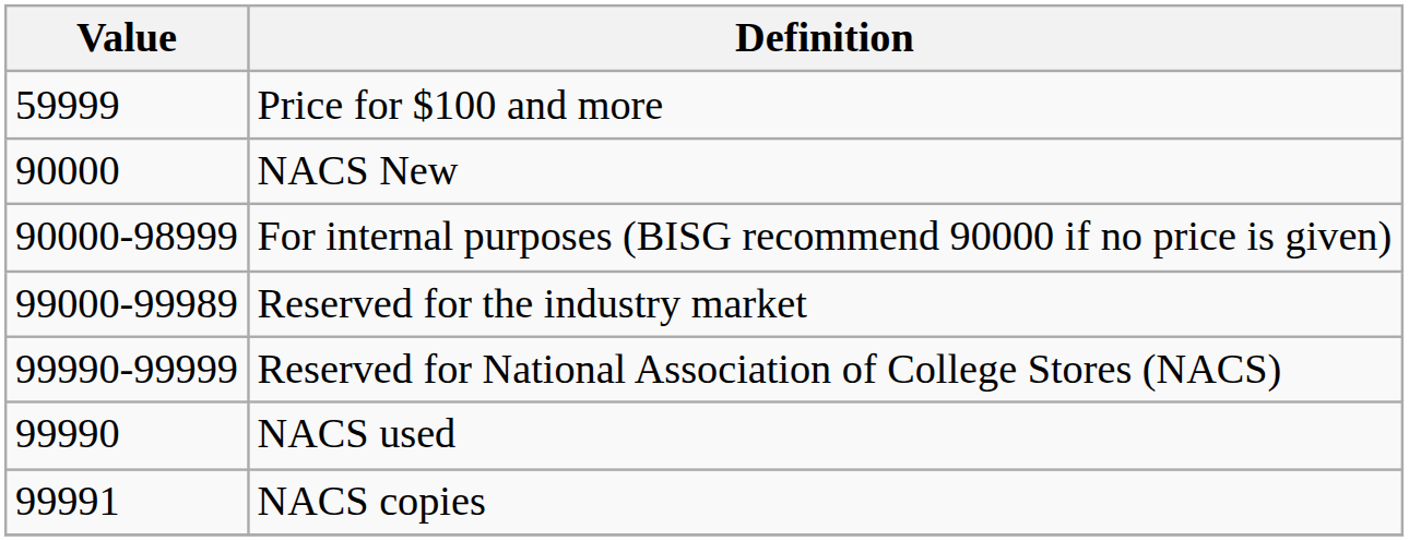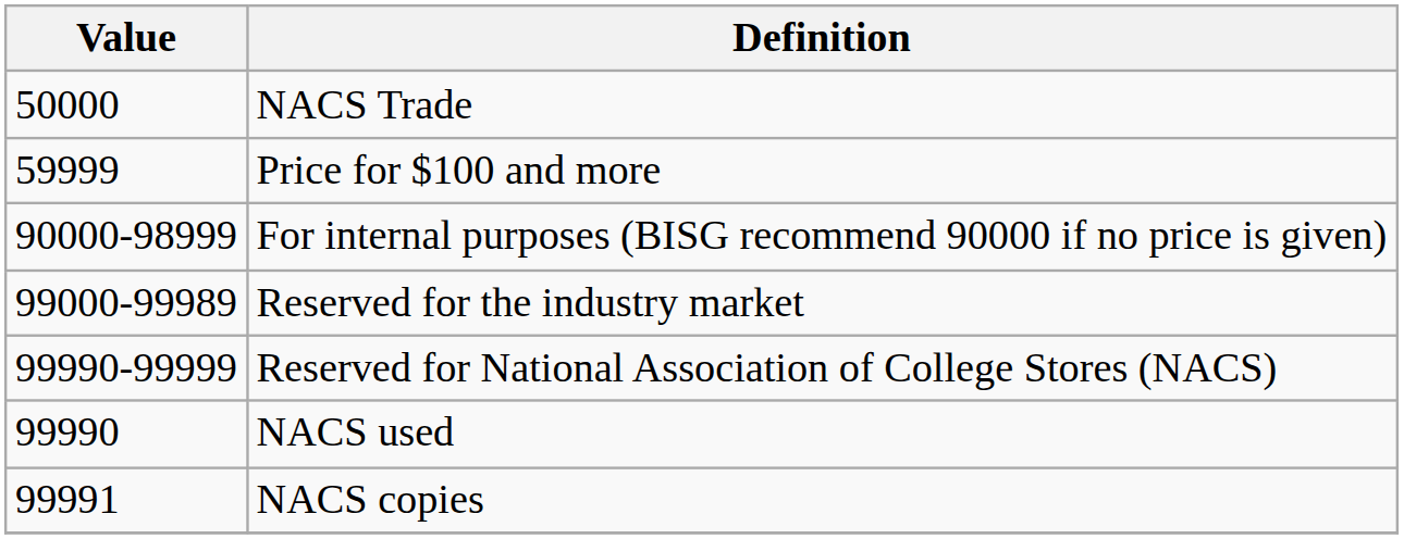 <table class="wikitable">
 <tr>
 <th>Value</th>
 <th>Definition</th>
 </tr>
 <tr>
+<td>50000</td>
+<td>NACS Trade</td>
+</tr>
+<tr>
 <td>59999</td>
 <td>Price for $100 and more</td>
-</tr>
-<tr>
-<td>90000</td>
-<td>NACS New</td>
 </tr>
 <tr>
 <td>90000-98999</td>
 <td>For internal purposes (BISG recommend 90000 if no price is given)</td>
 </tr>
 <tr>
 <td>99000-99989</td>
 <td>Reserved for the industry market</td>
 </tr>
 <tr>
 <td>99990-99999</td>
 <td>Reserved for National Association of College Stores (NACS)</td>
 </tr>
 <tr>
 <td>99990</td>
 <td>NACS used</td>
 </tr>
 <tr>
 <td>99991</td>
 <td>NACS copies</td>
 </tr>
 <tr>
 </tr>
 </table>
